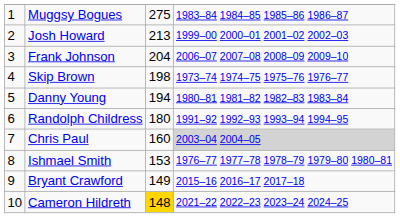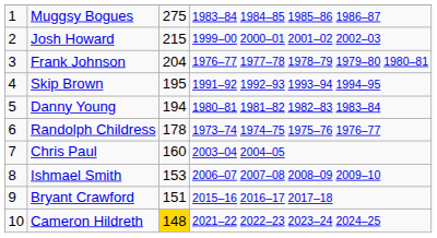 <table class="wikitable">
 <tr>
 </tr>
 <tr>
 <td>1</td>
 <td><a href='#'>Muggsy Bogues</a></td>
 <td>275</td>
 <td style="font-size:80%;"><a href='#'>1983–84</a> <a href='#'>1984–85</a> <a href='#'>1985–86</a> <a href='#'>1986–87</a></td>
 </tr>
 <tr>
 <td>2</td>
 <td><a href='#'>Josh Howard</a></td>
-<td>213</td>
+<td>215</td>
 <td style="font-size:80%;"><a href='#'>1999–00</a> <a href='#'>2000–01</a> <a href='#'>2001–02</a> <a href='#'>2002–03</a></td>
 </tr>
 <tr>
 <td>3</td>
 <td><a href='#'>Frank Johnson</a></td>
 <td>204</td>
-<td style="font-size:80%;"><a href='#'>2006–07</a> <a href='#'>2007–08</a> <a href='#'>2008–09</a> <a href='#'>2009–10</a></td>
+<td style="font-size:80%;"><a href='#'>1976–77</a> <a href='#'>1977–78</a> <a href='#'>1978–79</a> <a href='#'>1979–80</a> <a href='#'>1980–81</a></td>
 </tr>
 <tr>
 <td>4</td>
 <td><a href='#'>Skip Brown</a></td>
-<td>198</td>
-<td style="font-size:80%;"><a href='#'>1973–74</a> <a href='#'>1974–75</a> <a href='#'>1975–76</a> <a href='#'>1976–77</a></td>
+<td>195</td>
+<td style="font-size:80%;"><a href='#'>1991–92</a> <a href='#'>1992–93</a> <a href='#'>1993–94</a> <a href='#'>1994–95</a></td>
 </tr>
 <tr>
 <td>5</td>
 <td><a href='#'>Danny Young</a></td>
 <td>194</td>
 <td style="font-size:80%;"><a href='#'>1980–81</a> <a href='#'>1981–82</a> <a href='#'>1982–83</a> <a href='#'>1983–84</a></td>
 </tr>
 <tr>
 <td>6</td>
 <td><a href='#'>Randolph Childress</a></td>
-<td>180</td>
-<td style="font-size:80%;"><a href='#'>1991–92</a> <a href='#'>1992–93</a> <a href='#'>1993–94</a> <a href='#'>1994–95</a></td>
+<td>178</td>
+<td style="font-size:80%;"><a href='#'>1973–74</a> <a href='#'>1974–75</a> <a href='#'>1975–76</a> <a href='#'>1976–77</a></td>
 </tr>
 <tr>
 <td>7</td>
 <td><a href='#'>Chris Paul</a></td>
 <td>160</td>
-<td style="background: lightgrey; font-size:80%;"><a href='#'>2003–04</a> <a href='#'>2004–05</a></td>
+<td style="font-size:80%;"><a href='#'>2003–04</a> <a href='#'>2004–05</a></td>
 </tr>
 <tr>
 <td>8</td>
 <td><a href='#'>Ishmael Smith</a></td>
 <td>153</td>
-<td style="font-size:80%;"><a href='#'>1976–77</a> <a href='#'>1977–78</a> <a href='#'>1978–79</a> <a href='#'>1979–80</a> <a href='#'>1980–81</a></td>
+<td style="font-size:80%;"><a href='#'>2006–07</a> <a href='#'>2007–08</a> <a href='#'>2008–09</a> <a href='#'>2009–10</a></td>
 </tr>
 <tr>
 <td>9</td>
 <td><a href='#'>Bryant Crawford</a></td>
-<td>149</td>
+<td>151</td>
 <td style="font-size:80%;"><a href='#'>2015–16</a> <a href='#'>2016–17</a> <a href='#'>2017–18</a></td>
 </tr>
 <tr>
 <td>10</td>
 <td><a href='#'>Cameron Hildreth</a></td>
 <td style="background: gold;">148</td>
 <td style="font-size:80%;"><a href='#'>2021–22</a> <a href='#'>2022–23</a> <a href='#'>2023–24</a> <a href='#'>2024–25</a></td>
 </tr>
 </table>
